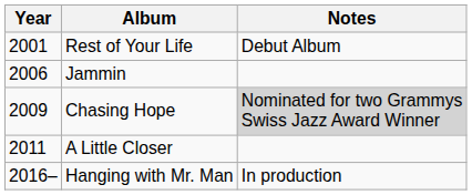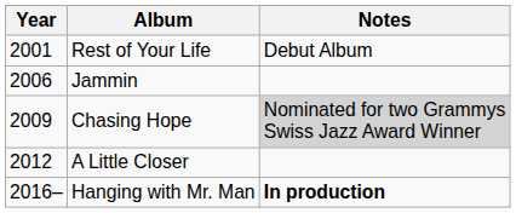 <table class="wikitable">
 <tr>
 <th><strong>Year</strong></th>
 <th>Album</th>
 <th>Notes</th>
 </tr>
 <tr>
 <td>2001</td>
 <td>Rest of Your Life</td>
 <td>Debut Album</td>
 </tr>
 <tr>
 <td>2006</td>
 <td>Jammin</td>
 <td></td>
 </tr>
 <tr>
 <td>2009</td>
 <td>Chasing Hope</td>
 <td style="background: lightgrey;">Nominated for two Grammys<br>Swiss Jazz Award Winner</td>
 </tr>
 <tr>
-<td>2011</td>
+<td>2012</td>
 <td>A Little Closer</td>
 <td></td>
 </tr>
 <tr>
 <td>2016–</td>
 <td>Hanging with Mr. Man</td>
-<td>In production</td>
+<td><strong>In production</strong></td>
 </tr>
 </table>
